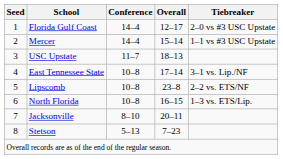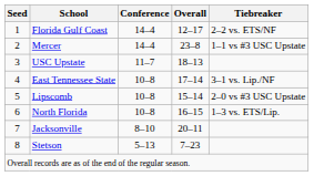 <table class="wikitable" style="white-space:nowrap; font-size:90%;">
 <tr>
 <th>Seed</th>
 <th>School</th>
 <th>Conference</th>
 <th>Overall</th>
 <th>Tiebreaker</th>
 </tr>
 <tr>
 <td align=center>1</td>
 <td><a href='#'>Florida Gulf Coast</a></td>
 <td align=center>14–4</td>
 <td align=center>12–17</td>
-<td>2–0 vs #3 USC Upstate</td>
+<td>2–2 vs. ETS/NF</td>
 </tr>
 <tr>
 <td align=center>2</td>
 <td><a href='#'>Mercer</a></td>
 <td align=center>14–4</td>
-<td align=center>15–14</td>
+<td align=center>23–8</td>
 <td>1–1 vs #3 USC Upstate</td>
 </tr>
 <tr>
 <td align=center>3</td>
 <td><a href='#'>USC Upstate</a></td>
 <td align=center>11–7</td>
 <td align=center>18–13</td>
 <td></td>
 </tr>
 <tr>
 <td align=center>4</td>
 <td><a href='#'>East Tennessee State</a></td>
 <td align=center>10–8</td>
 <td align=center>17–14</td>
 <td>3–1 vs. Lip./NF</td>
 </tr>
 <tr>
 <td align=center>5</td>
 <td><a href='#'>Lipscomb</a></td>
 <td align=center>10–8</td>
-<td align=center>23–8</td>
-<td>2–2 vs. ETS/NF</td>
+<td align=center>15–14</td>
+<td>2–0 vs #3 USC Upstate</td>
 </tr>
 <tr>
 <td align=center>6</td>
 <td><a href='#'>North Florida</a></td>
 <td align=center>10–8</td>
 <td align=center>16–15</td>
 <td>1–3 vs. ETS/Lip.</td>
 </tr>
 <tr>
 <td align=center>7</td>
 <td><a href='#'>Jacksonville</a></td>
 <td align=center>8–10</td>
 <td align=center>20–11</td>
 <td></td>
 </tr>
 <tr>
 <td align=center>8</td>
 <td><a href='#'>Stetson</a></td>
 <td align=center>5–13</td>
 <td align=center>7–23</td>
 <td></td>
 </tr>
 <tr>
 <td colspan=5 align=left><small>Overall records are as of the end of the regular season.</small></td>
 </tr>
 </table>
